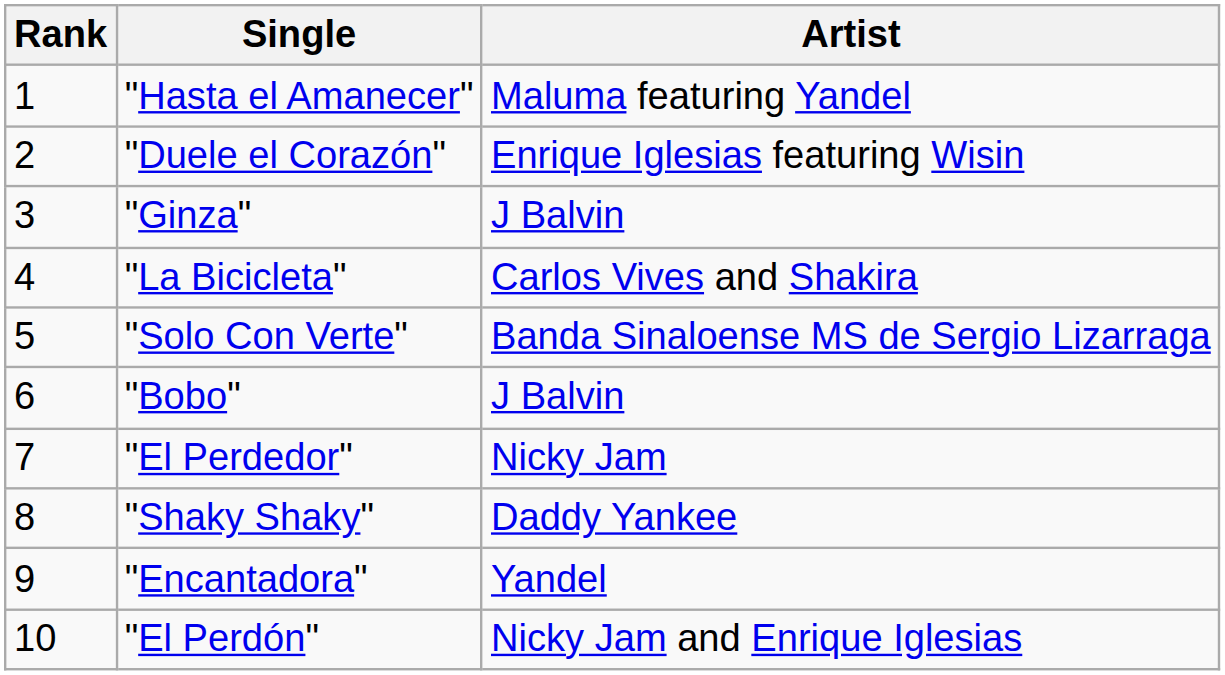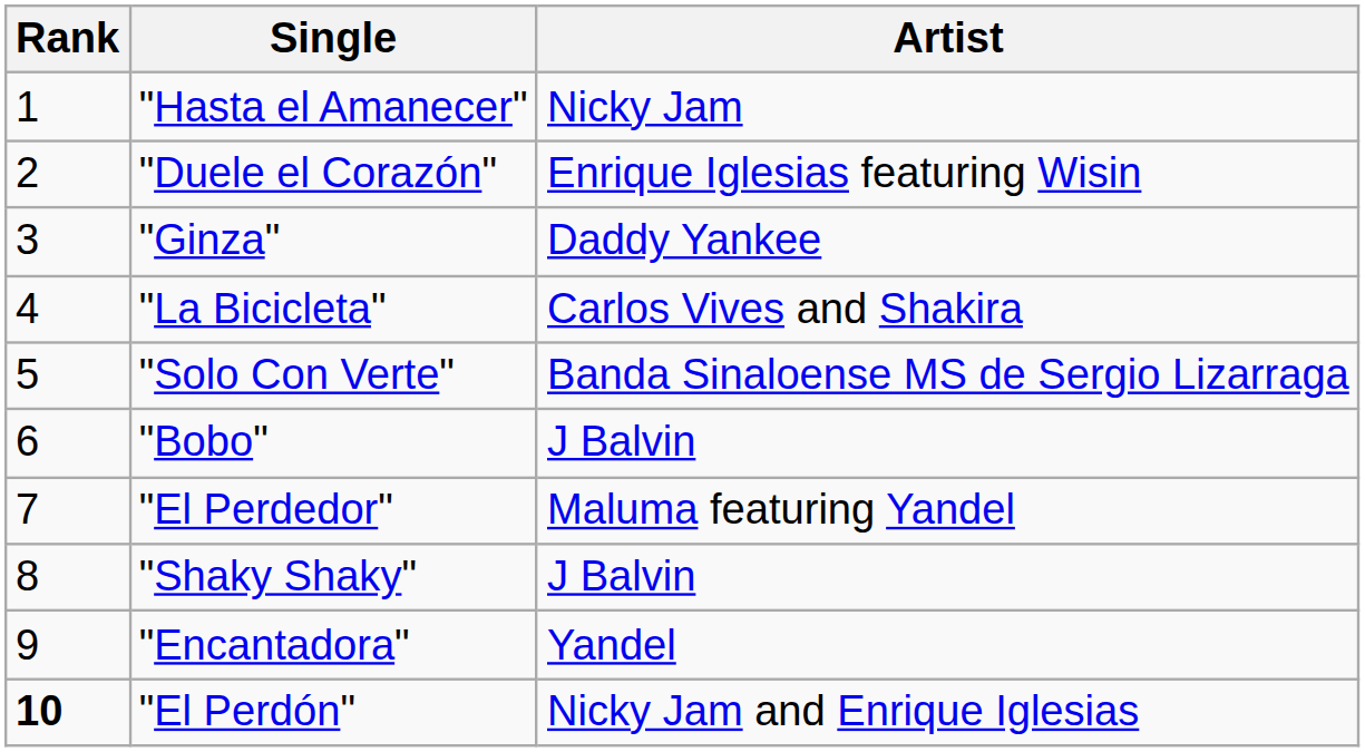 <table class="wikitable sortable">
 <tr>
 <th>Rank</th>
 <th>Single</th>
 <th>Artist</th>
 </tr>
 <tr>
 <td>1</td>
 <td>"<a href='#'>Hasta el Amanecer</a>"</td>
-<td><a href='#'>Maluma</a> featuring <a href='#'>Yandel</a></td>
+<td><a href='#'>Nicky Jam</a></td>
 </tr>
 <tr>
 <td>2</td>
 <td>"<a href='#'>Duele el Corazón</a>"</td>
 <td><a href='#'>Enrique Iglesias</a> featuring <a href='#'>Wisin</a></td>
 </tr>
 <tr>
 <td>3</td>
 <td>"<a href='#'>Ginza</a>"</td>
-<td><a href='#'>J Balvin</a></td>
+<td><a href='#'>Daddy Yankee</a></td>
 </tr>
 <tr>
 <td>4</td>
 <td>"<a href='#'>La Bicicleta</a>"</td>
 <td><a href='#'>Carlos Vives</a> and <a href='#'>Shakira</a></td>
 </tr>
 <tr>
 <td>5</td>
 <td>"<a href='#'>Solo Con Verte</a>"</td>
 <td><a href='#'>Banda Sinaloense MS de Sergio Lizarraga</a></td>
 </tr>
 <tr>
 <td>6</td>
 <td>"<a href='#'>Bobo</a>"</td>
 <td><a href='#'>J Balvin</a></td>
 </tr>
 <tr>
 <td>7</td>
 <td>"<a href='#'>El Perdedor</a>"</td>
-<td><a href='#'>Nicky Jam</a></td>
+<td><a href='#'>Maluma</a> featuring <a href='#'>Yandel</a></td>
 </tr>
 <tr>
 <td>8</td>
 <td>"<a href='#'>Shaky Shaky</a>"</td>
-<td><a href='#'>Daddy Yankee</a></td>
+<td><a href='#'>J Balvin</a></td>
 </tr>
 <tr>
 <td>9</td>
 <td>"<a href='#'>Encantadora</a>"</td>
 <td><a href='#'>Yandel</a></td>
 </tr>
 <tr>
-<td>10</td>
+<td><strong>10</strong></td>
 <td>"<a href='#'>El Perdón</a>"</td>
 <td><a href='#'>Nicky Jam</a> and <a href='#'>Enrique Iglesias</a></td>
 </tr>
 </table>
